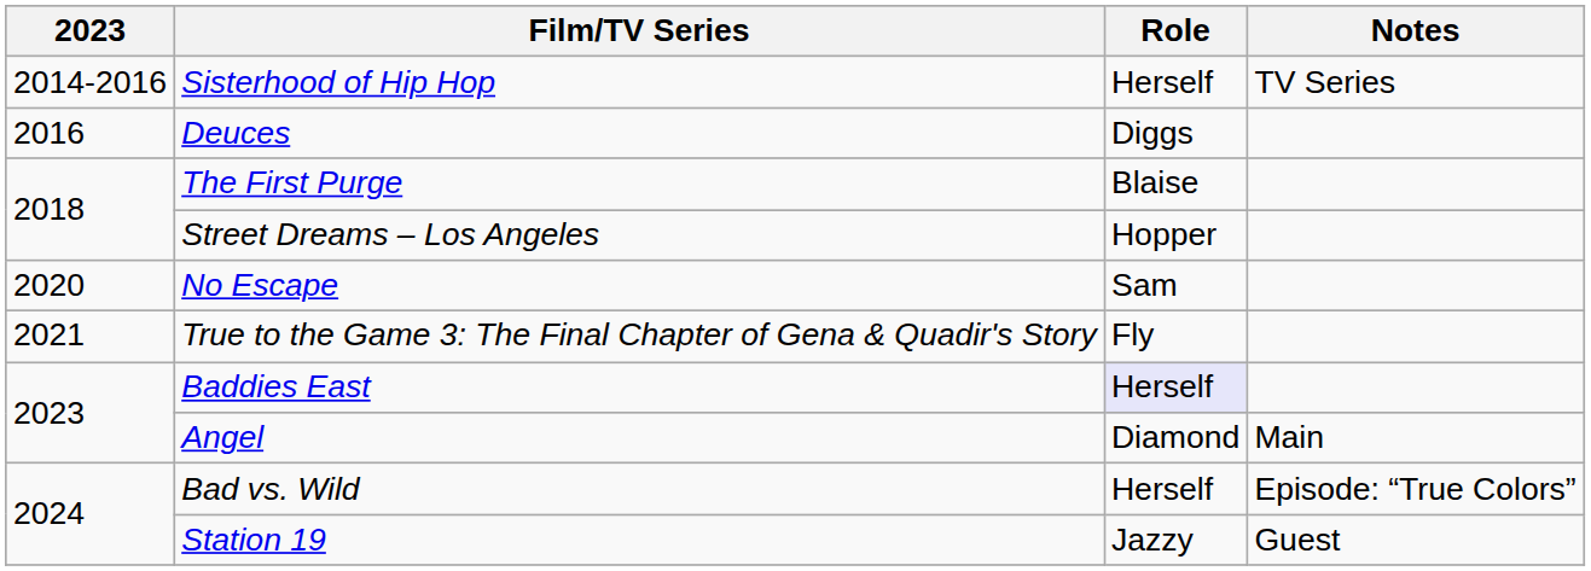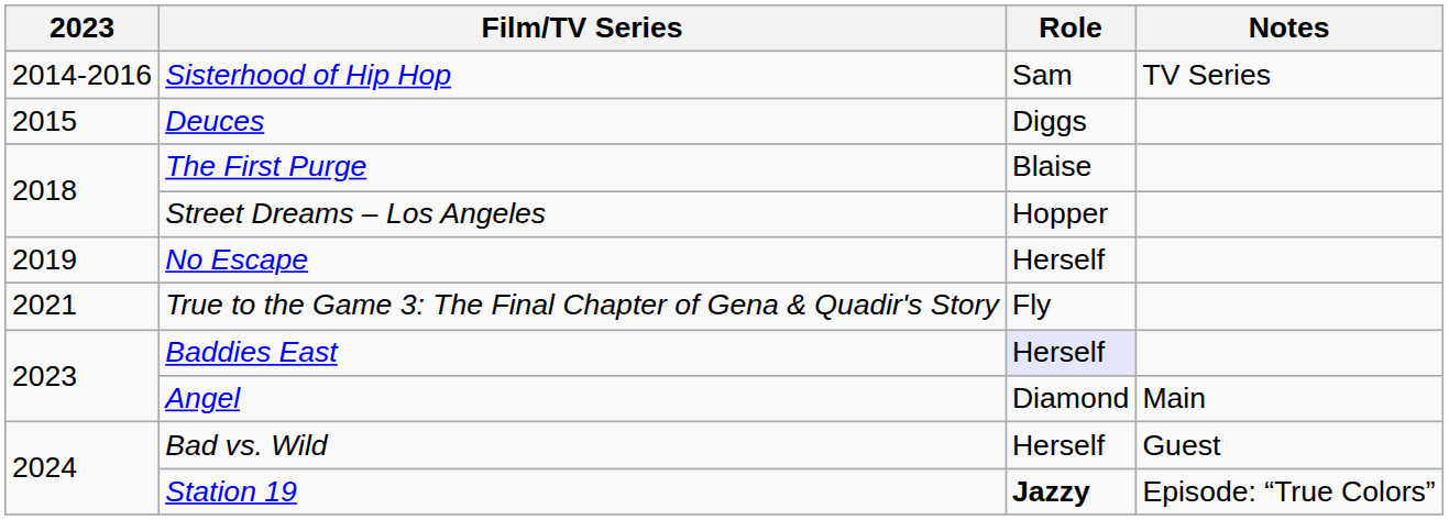 <table class="wikitable">
 <tr>
 <th>2023</th>
 <th>Film/TV Series</th>
 <th>Role</th>
 <th>Notes</th>
 </tr>
 <tr>
 <td>2014-2016</td>
 <td><em><a href='#'>Sisterhood of Hip Hop</a></em></td>
-<td>Herself</td>
+<td>Sam</td>
 <td>TV Series</td>
 </tr>
 <tr>
-<td>2016</td>
+<td>2015</td>
 <td><em><a href='#'>Deuces</a></em></td>
 <td>Diggs</td>
 <td></td>
 </tr>
 <tr>
 <td rowspan="2">2018</td>
 <td><em><a href='#'>The First Purge</a></em></td>
 <td>Blaise</td>
 <td></td>
 </tr>
 <tr>
 <td><em>Street Dreams – Los Angeles</em></td>
 <td>Hopper</td>
 <td></td>
 </tr>
 <tr>
-<td>2020</td>
+<td>2019</td>
 <td><em><a href='#'>No Escape</a></em></td>
-<td>Sam</td>
+<td>Herself</td>
 <td></td>
 </tr>
 <tr>
 <td>2021</td>
 <td><em>True to the Game 3: The Final Chapter of Gena & Quadir's Story</em></td>
 <td>Fly</td>
 <td></td>
 </tr>
 <tr>
 <td rowspan="2">2023</td>
 <td><em><a href='#'>Baddies East</a></em></td>
 <td style="background: lavender;">Herself</td>
 <td></td>
 </tr>
 <tr>
 <td><a href='#'><em>Angel</em></a></td>
 <td>Diamond</td>
 <td>Main</td>
 </tr>
 <tr>
 <td rowspan="2">2024</td>
 <td><em>Bad vs. Wild</em></td>
 <td>Herself</td>
-<td>Episode: “True Colors”</td>
+<td>Guest</td>
 </tr>
 <tr>
 <td><em><a href='#'>Station 19</a></em></td>
-<td>Jazzy</td>
-<td>Guest</td>
+<td><strong>Jazzy</strong></td>
+<td>Episode: “True Colors”</td>
 </tr>
 </table>
